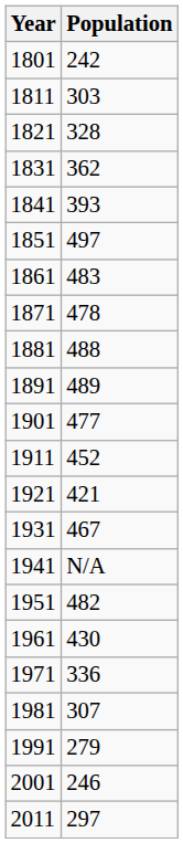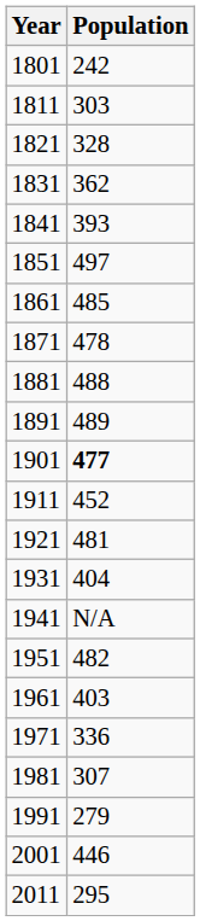 <table class="wikitable" align="right">
 <tr>
 <th>Year</th>
 <th>Population</th>
 </tr>
 <tr>
 <td>1801</td>
 <td>242</td>
 </tr>
 <tr>
 <td>1811</td>
 <td>303</td>
 </tr>
 <tr>
 <td>1821</td>
 <td>328</td>
 </tr>
 <tr>
 <td>1831</td>
 <td>362</td>
 </tr>
 <tr>
 <td>1841</td>
 <td>393</td>
 </tr>
 <tr>
 <td>1851</td>
 <td>497</td>
 </tr>
 <tr>
 <td>1861</td>
-<td>483</td>
+<td>485</td>
 </tr>
 <tr>
 <td>1871</td>
 <td>478</td>
 </tr>
 <tr>
 <td>1881</td>
 <td>488</td>
 </tr>
 <tr>
 <td>1891</td>
 <td>489</td>
 </tr>
 <tr>
 <td>1901</td>
-<td>477</td>
+<td><strong>477</strong></td>
 </tr>
 <tr>
 <td>1911</td>
 <td>452</td>
 </tr>
 <tr>
 <td>1921</td>
-<td>421</td>
+<td>481</td>
 </tr>
 <tr>
 <td>1931</td>
-<td>467</td>
+<td>404</td>
 </tr>
 <tr>
 <td>1941</td>
 <td>N/A</td>
 </tr>
 <tr>
 <td>1951</td>
 <td>482</td>
 </tr>
 <tr>
 <td>1961</td>
-<td>430</td>
+<td>403</td>
 </tr>
 <tr>
 <td>1971</td>
 <td>336</td>
 </tr>
 <tr>
 <td>1981</td>
 <td>307</td>
 </tr>
 <tr>
 <td>1991</td>
 <td>279</td>
 </tr>
 <tr>
 <td>2001</td>
-<td>246</td>
+<td>446</td>
 </tr>
 <tr>
 <td>2011</td>
-<td>297</td>
+<td>295</td>
 </tr>
 </table>
